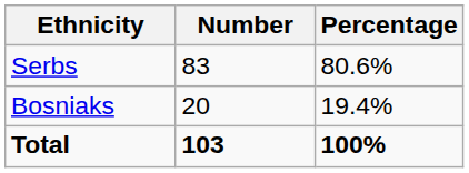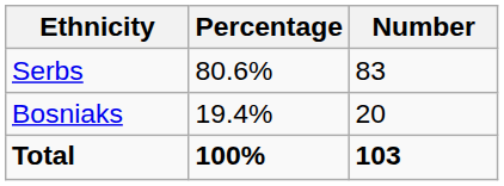 <table class="wikitable">
 <tr>
 <th width="100px">Ethnicity</th>
+<th width="80px">Percentage</th>
 <th width="80px">Number</th>
-<th width="80px">Percentage</th>
 </tr>
 <tr>
 <td><a href='#'>Serbs</a></td>
+<td>80.6%</td>
 <td>83</td>
-<td>80.6%</td>
 </tr>
 <tr>
 <td><a href='#'>Bosniaks</a></td>
+<td>19.4%</td>
 <td>20</td>
-<td>19.4%</td>
 </tr>
 <tr>
 <td><strong>Total</strong></td>
+<td><strong>100%</strong></td>
 <td><strong>103</strong></td>
-<td><strong>100%</strong></td>
 </tr>
 </table>
